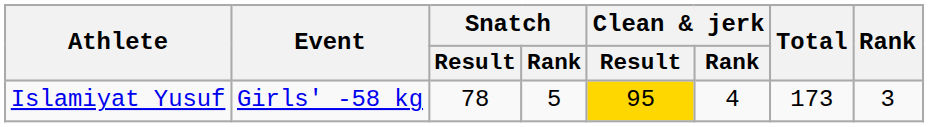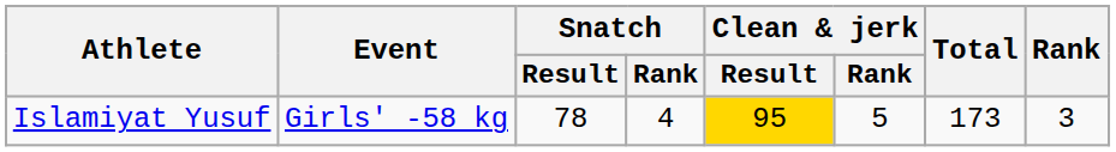 <table class=wikitable style="text-align:center; font-size:90%">
 <tr>
 <th rowspan="2">Athlete</th>
 <th rowspan="2">Event</th>
 <th colspan="2">Snatch</th>
 <th colspan="2">Clean & jerk</th>
 <th rowspan="2">Total</th>
 <th rowspan="2">Rank</th>
 </tr>
 <tr style="font-size:95%">
 <th>Result</th>
 <th>Rank</th>
 <th>Result</th>
 <th>Rank</th>
 </tr>
 <tr>
 <td><a href='#'>Islamiyat Yusuf</a></td>
 <td><a href='#'>Girls' -58 kg</a></td>
 <td>78</td>
+<td>4</td>
+<td style="background: gold;">95</td>
 <td>5</td>
-<td style="background: gold;">95</td>
-<td>4</td>
 <td>173</td>
 <td>3</td>
 </tr>
 </table>
